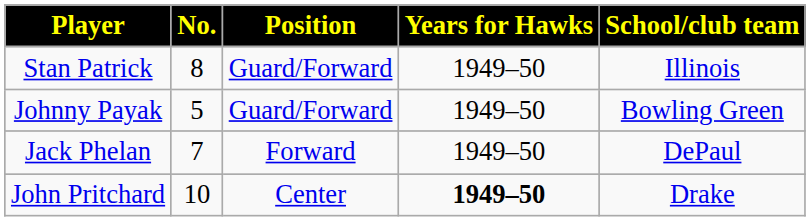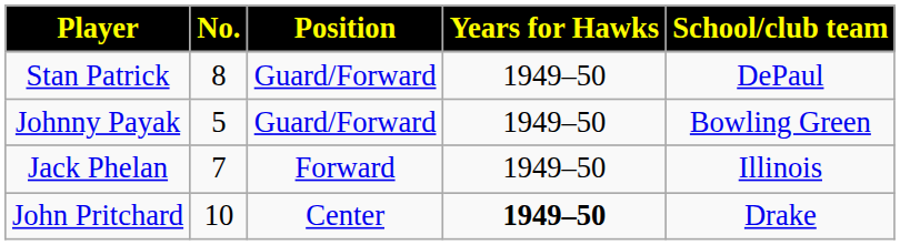 <table class="wikitable sortable sortable" style="text-align:center">
 <tr>
 <th style="background:#000000;color:#FFFF00;">Player</th>
 <th style="background:#000000;color:#FFFF00;">No.</th>
 <th style="background:#000000;color:#FFFF00;">Position</th>
 <th style="background:#000000;color:#FFFF00;">Years for Hawks</th>
 <th style="background:#000000;color:#FFFF00;">School/club team</th>
 </tr>
 <tr>
 <td><a href='#'>Stan Patrick</a></td>
 <td>8</td>
 <td><a href='#'>Guard/Forward</a></td>
 <td>1949–50</td>
-<td><a href='#'>Illinois</a></td>
+<td><a href='#'>DePaul</a></td>
 </tr>
 <tr>
 <td><a href='#'>Johnny Payak</a></td>
 <td>5</td>
 <td><a href='#'>Guard/Forward</a></td>
 <td>1949–50</td>
 <td><a href='#'>Bowling Green</a></td>
 </tr>
 <tr>
 <td><a href='#'>Jack Phelan</a></td>
 <td>7</td>
 <td><a href='#'>Forward</a></td>
 <td>1949–50</td>
-<td><a href='#'>DePaul</a></td>
+<td><a href='#'>Illinois</a></td>
 </tr>
 <tr>
 <td><a href='#'>John Pritchard</a></td>
 <td>10</td>
 <td><a href='#'>Center</a></td>
 <td><strong>1949–50</strong></td>
 <td><a href='#'>Drake</a></td>
 </tr>
 </table>
